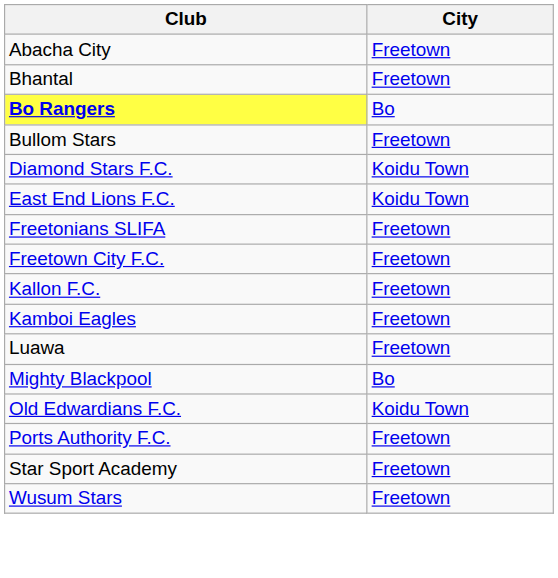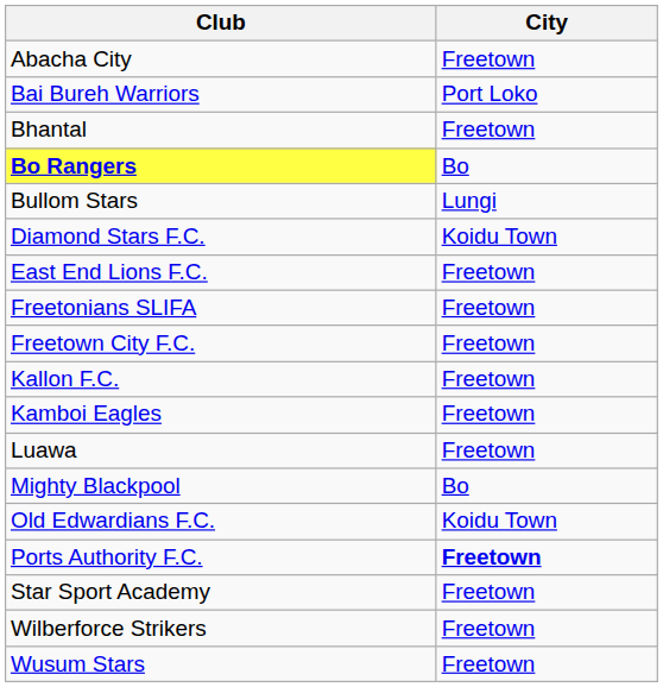 <table class="wikitable sortable">
 <tr>
 <th width="300px">Club</th>
 <th width="150px">City</th>
 </tr>
 <tr>
 <td>Abacha City</td>
 <td><a href='#'>Freetown</a></td>
+</tr>
+<tr>
+<td><a href='#'>Bai Bureh Warriors</a></td>
+<td><a href='#'>Port Loko</a></td>
 </tr>
 <tr>
 <td>Bhantal</td>
 <td><a href='#'>Freetown</a></td>
 </tr>
 <tr>
 <td bgcolor=#ffff44><strong><a href='#'>Bo Rangers</a></strong></td>
 <td><a href='#'>Bo</a></td>
 </tr>
 <tr>
 <td>Bullom Stars</td>
-<td><a href='#'>Freetown</a></td>
+<td><a href='#'>Lungi</a></td>
 </tr>
 <tr>
 <td><a href='#'>Diamond Stars F.C.</a></td>
 <td><a href='#'>Koidu Town</a></td>
 </tr>
 <tr>
 <td><a href='#'>East End Lions F.C.</a></td>
-<td><a href='#'>Koidu Town</a></td>
+<td><a href='#'>Freetown</a></td>
 </tr>
 <tr>
 <td><a href='#'>Freetonians SLIFA</a></td>
 <td><a href='#'>Freetown</a></td>
 </tr>
 <tr>
 <td><a href='#'>Freetown City F.C.</a></td>
 <td><a href='#'>Freetown</a></td>
 </tr>
 <tr>
 <td><a href='#'>Kallon F.C.</a></td>
 <td><a href='#'>Freetown</a></td>
 </tr>
 <tr>
 <td><a href='#'>Kamboi Eagles</a></td>
 <td><a href='#'>Freetown</a></td>
 </tr>
 <tr>
 <td>Luawa</td>
 <td><a href='#'>Freetown</a></td>
 </tr>
 <tr>
 <td><a href='#'>Mighty Blackpool</a></td>
 <td><a href='#'>Bo</a></td>
 </tr>
 <tr>
 <td><a href='#'>Old Edwardians F.C.</a></td>
 <td><a href='#'>Koidu Town</a></td>
 </tr>
 <tr>
 <td><a href='#'>Ports Authority F.C.</a></td>
+<td><strong><a href='#'>Freetown</a></strong></td>
+</tr>
+<tr>
+<td>Star Sport Academy</td>
 <td><a href='#'>Freetown</a></td>
 </tr>
 <tr>
-<td>Star Sport Academy</td>
+<td>Wilberforce Strikers</td>
 <td><a href='#'>Freetown</a></td>
 </tr>
 <tr>
 <td><a href='#'>Wusum Stars</a></td>
 <td><a href='#'>Freetown</a></td>
 </tr>
 </table>
